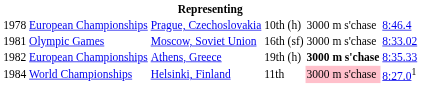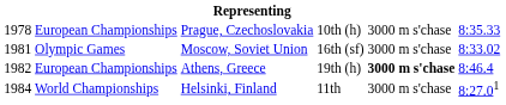 <table>
 <tr>
 <th colspan="6">Representing </th>
 </tr>
 <tr>
 <td>1978</td>
 <td><a href='#'>European Championships</a></td>
 <td><a href='#'>Prague, Czechoslovakia</a></td>
 <td>10th (h)</td>
 <td>3000 m s'chase</td>
-<td><a href='#'>8:46.4</a></td>
+<td><a href='#'>8:35.33</a></td>
 </tr>
 <tr>
 <td>1981</td>
 <td><a href='#'>Olympic Games</a></td>
 <td><a href='#'>Moscow, Soviet Union</a></td>
 <td>16th (sf)</td>
 <td>3000 m s'chase</td>
 <td><a href='#'>8:33.02</a></td>
 </tr>
 <tr>
 <td>1982</td>
 <td><a href='#'>European Championships</a></td>
 <td><a href='#'>Athens, Greece</a></td>
 <td>19th (h)</td>
 <td><strong>3000 m s'chase</strong></td>
-<td><a href='#'>8:35.33</a></td>
+<td><a href='#'>8:46.4</a></td>
 </tr>
 <tr>
 <td>1984</td>
 <td><a href='#'>World Championships</a></td>
 <td><a href='#'>Helsinki, Finland</a></td>
 <td>11th</td>
-<td style="background: pink;">3000 m s'chase</td>
+<td>3000 m s'chase</td>
 <td><a href='#'>8:27.0</a><sup>1</sup></td>
 </tr>
 </table>
